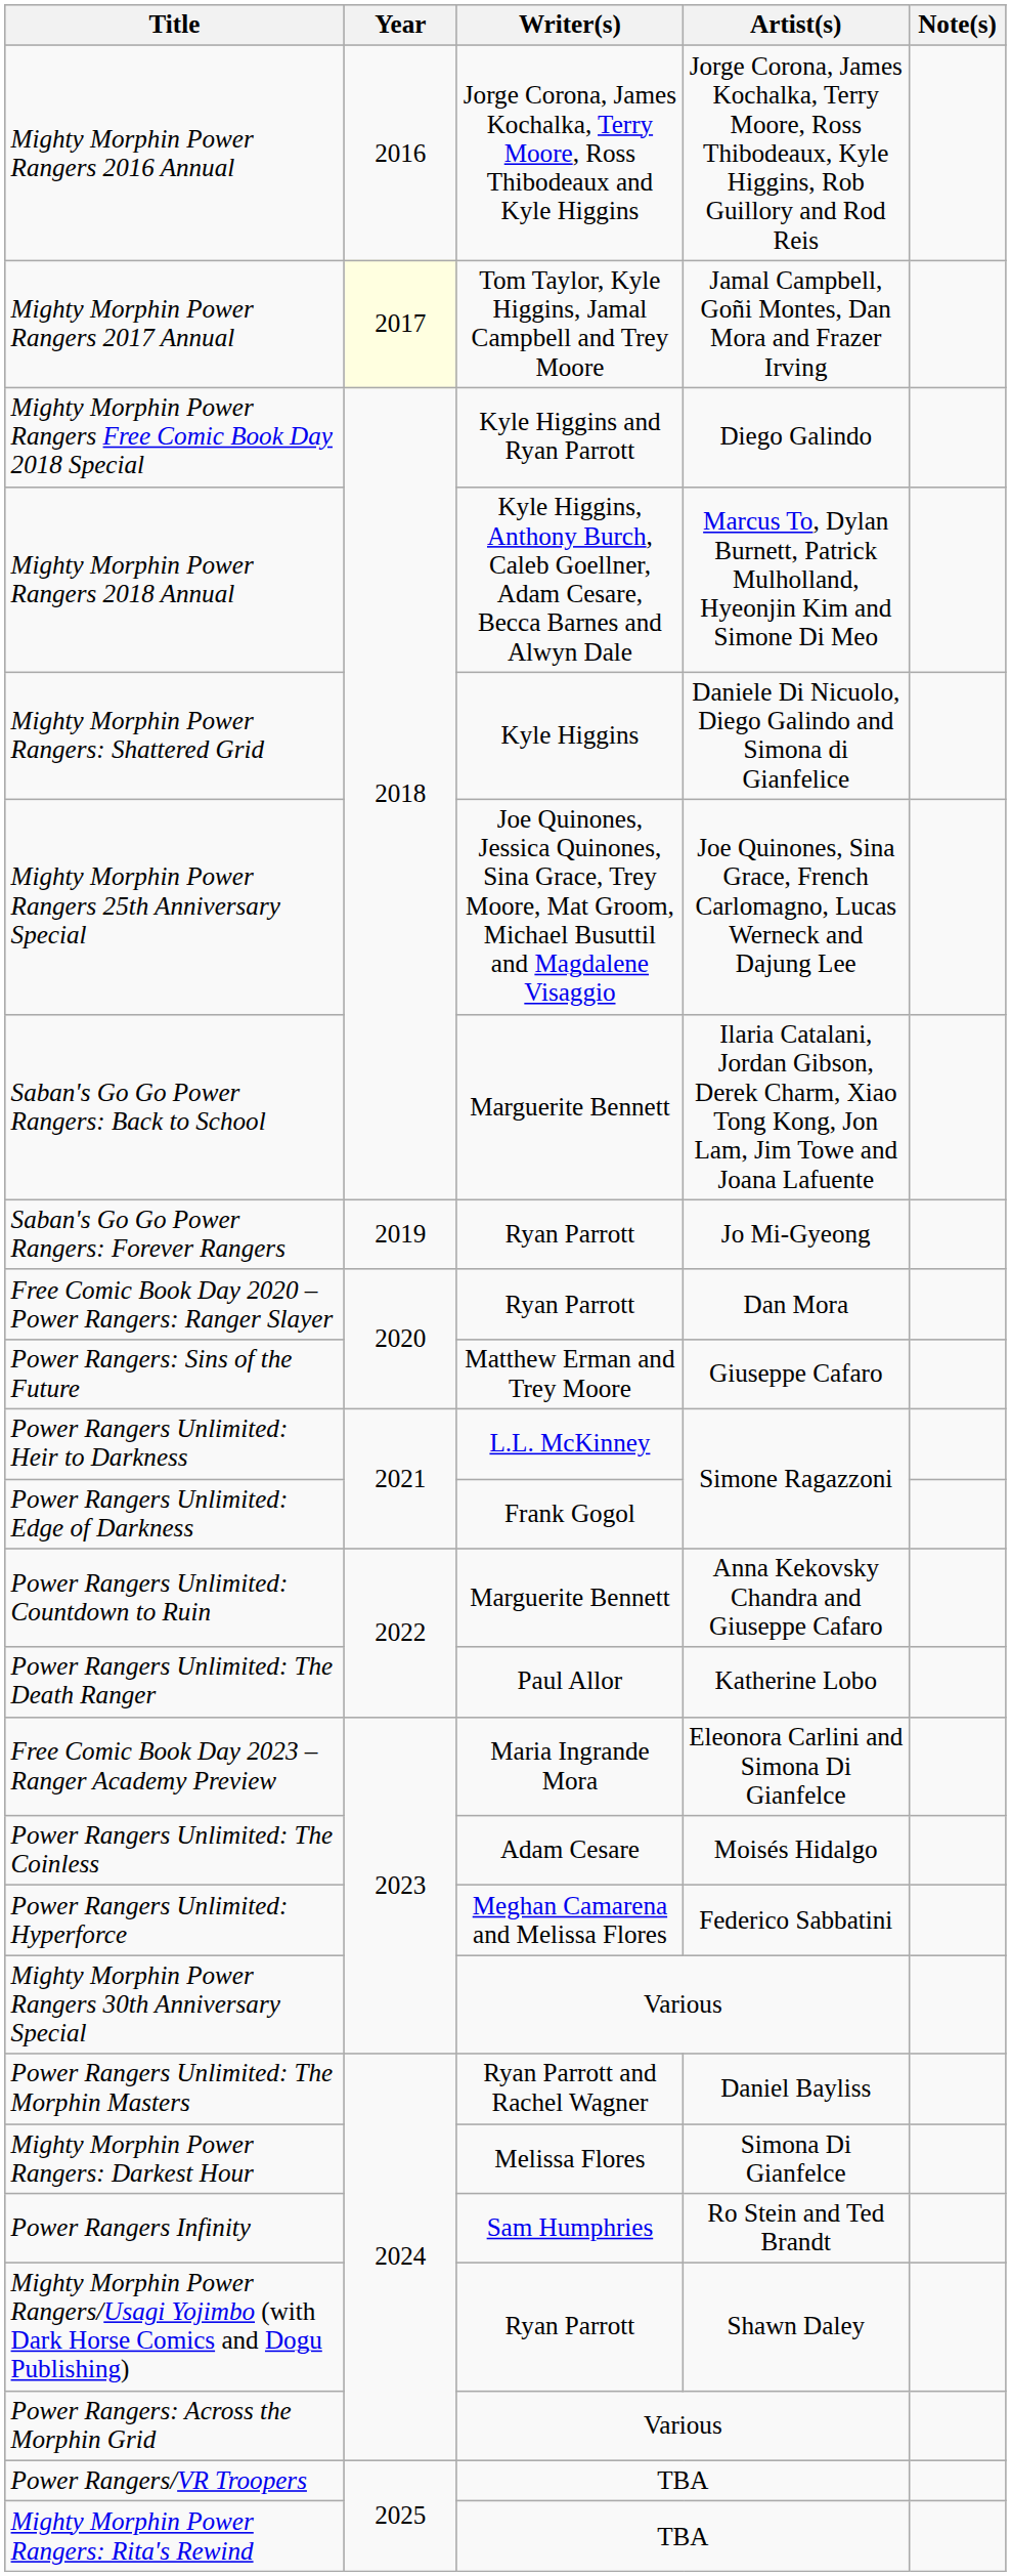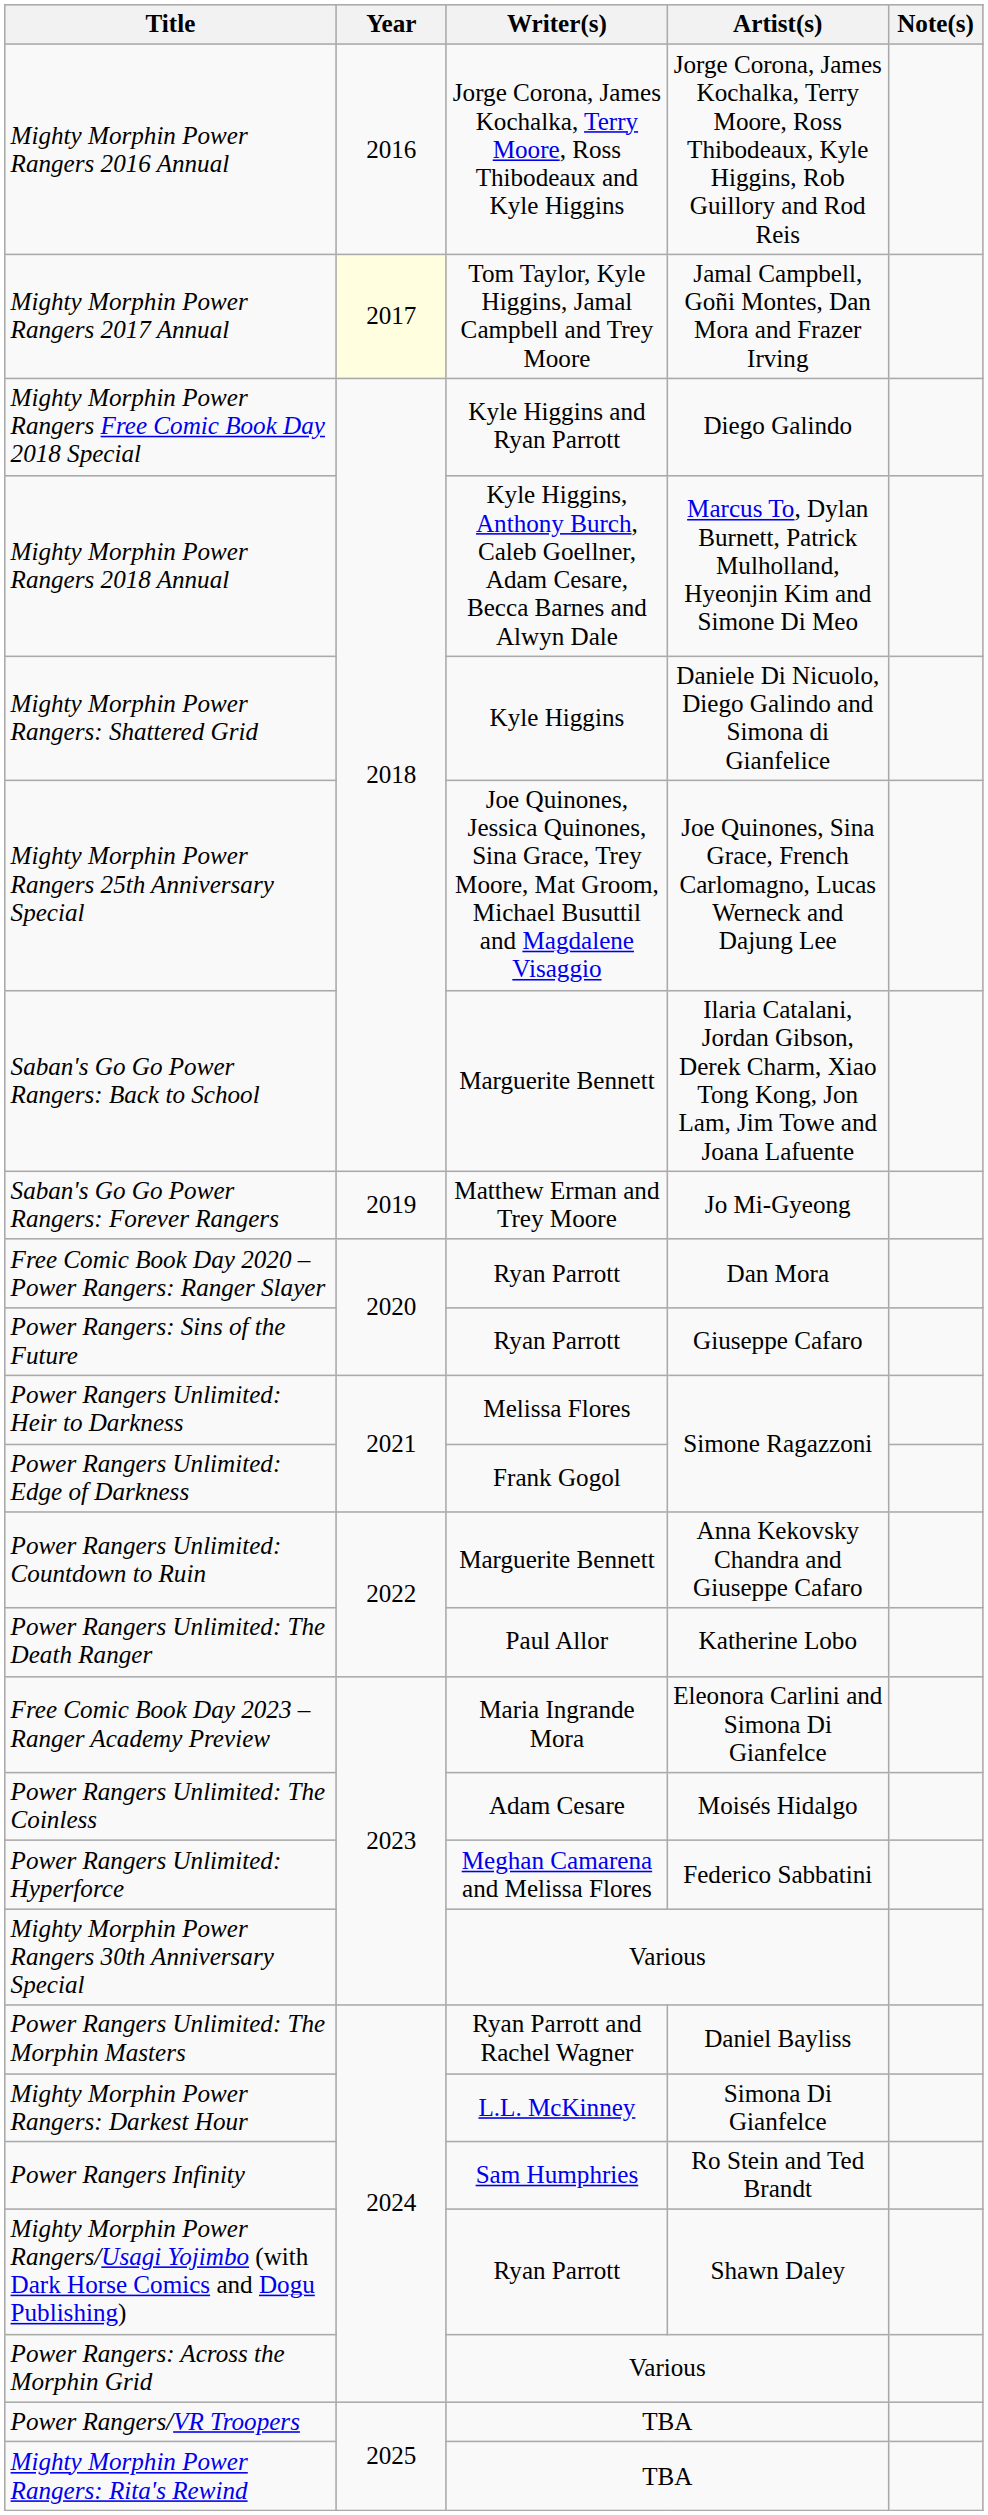 <table class="wikitable" style="text-align: center; width:100%">
 <tr>
 <th scope="col" width="30%">Title</th>
 <th scope="col" width="10%">Year</th>
 <th scope="col" width="20%">Writer(s)</th>
 <th scope="col" width="20%">Artist(s)</th>
 <th scope="col" width="05%">Note(s)</th>
 </tr>
 <tr>
 <td style="text-align: left"><em>Mighty Morphin Power Rangers 2016 Annual</em></td>
 <td>2016</td>
 <td>Jorge Corona, James Kochalka, <a href='#'>Terry Moore</a>, Ross Thibodeaux and Kyle Higgins</td>
 <td>Jorge Corona, James Kochalka, Terry Moore, Ross Thibodeaux, Kyle Higgins, Rob Guillory and Rod Reis</td>
 <td></td>
 </tr>
 <tr>
 <td style="text-align: left"><em>Mighty Morphin Power Rangers 2017 Annual</em></td>
 <td style="background: lightyellow;">2017</td>
 <td>Tom Taylor, Kyle Higgins, Jamal Campbell and Trey Moore</td>
 <td>Jamal Campbell, Goñi Montes, Dan Mora and Frazer Irving</td>
 <td></td>
 </tr>
 <tr>
 <td style="text-align: left"><em>Mighty Morphin Power Rangers <a href='#'>Free Comic Book Day</a> 2018 Special</em></td>
 <td rowspan="5">2018</td>
 <td>Kyle Higgins and Ryan Parrott</td>
 <td>Diego Galindo</td>
 <td></td>
 </tr>
 <tr>
 <td style="text-align: left"><em>Mighty Morphin Power Rangers 2018 Annual</em></td>
 <td>Kyle Higgins, <a href='#'>Anthony Burch</a>, Caleb Goellner, Adam Cesare, Becca Barnes and Alwyn Dale</td>
 <td><a href='#'>Marcus To</a>, Dylan Burnett, Patrick Mulholland, Hyeonjin Kim and Simone Di Meo</td>
 <td></td>
 </tr>
 <tr>
 <td style="text-align: left"><em>Mighty Morphin Power Rangers: Shattered Grid</em></td>
 <td>Kyle Higgins</td>
 <td>Daniele Di Nicuolo, Diego Galindo and Simona di Gianfelice</td>
 <td></td>
 </tr>
 <tr>
 <td style="text-align: left"><em>Mighty Morphin Power Rangers 25th Anniversary Special</em></td>
 <td>Joe Quinones, Jessica Quinones, Sina Grace, Trey Moore, Mat Groom, Michael Busuttil and <a href='#'>Magdalene Visaggio</a></td>
 <td>Joe Quinones, Sina Grace, French Carlomagno, Lucas Werneck and Dajung Lee</td>
 <td></td>
 </tr>
 <tr>
 <td style="text-align: left"><em>Saban's Go Go Power Rangers: Back to School</em></td>
 <td>Marguerite Bennett</td>
 <td>Ilaria Catalani, Jordan Gibson, Derek Charm, Xiao Tong Kong, Jon Lam, Jim Towe and Joana Lafuente</td>
 <td></td>
 </tr>
 <tr>
 <td style="text-align: left"><em>Saban's Go Go Power Rangers: Forever Rangers</em></td>
 <td>2019</td>
-<td>Ryan Parrott</td>
+<td>Matthew Erman and Trey Moore</td>
 <td>Jo Mi-Gyeong</td>
 <td></td>
 </tr>
 <tr>
 <td style="text-align: left"><em>Free Comic Book Day 2020 – Power Rangers: Ranger Slayer</em></td>
 <td rowspan="2">2020</td>
 <td>Ryan Parrott</td>
 <td>Dan Mora</td>
 <td></td>
 </tr>
 <tr>
 <td style="text-align: left"><em>Power Rangers: Sins of the Future</em></td>
-<td>Matthew Erman and Trey Moore</td>
+<td>Ryan Parrott</td>
 <td>Giuseppe Cafaro</td>
 <td></td>
 </tr>
 <tr>
 <td style="text-align: left"><em>Power Rangers Unlimited: Heir to Darkness</em></td>
 <td rowspan="2">2021</td>
-<td><a href='#'>L.L. McKinney</a></td>
+<td>Melissa Flores</td>
 <td rowspan="2">Simone Ragazzoni</td>
 <td></td>
 </tr>
 <tr>
 <td style="text-align: left"><em>Power Rangers Unlimited: Edge of Darkness</em></td>
 <td>Frank Gogol</td>
 <td></td>
 </tr>
 <tr>
 <td style="text-align: left"><em>Power Rangers Unlimited: Countdown to Ruin</em></td>
 <td rowspan="2">2022</td>
 <td>Marguerite Bennett</td>
 <td>Anna Kekovsky Chandra and Giuseppe Cafaro</td>
 <td></td>
 </tr>
 <tr>
 <td style="text-align: left"><em>Power Rangers Unlimited: The Death Ranger</em></td>
 <td>Paul Allor</td>
 <td>Katherine Lobo</td>
 <td></td>
 </tr>
 <tr>
 <td style="text-align: left"><em>Free Comic Book Day 2023 – Ranger Academy Preview</em></td>
 <td rowspan="4">2023</td>
 <td>Maria Ingrande Mora</td>
 <td>Eleonora Carlini and Simona Di Gianfelce</td>
 <td></td>
 </tr>
 <tr>
 <td style="text-align: left"><em>Power Rangers Unlimited: The Coinless</em></td>
 <td>Adam Cesare</td>
 <td>Moisés Hidalgo</td>
 <td></td>
 </tr>
 <tr>
 <td style="text-align: left"><em>Power Rangers Unlimited: Hyperforce</em></td>
 <td><a href='#'>Meghan Camarena</a> and Melissa Flores</td>
 <td>Federico Sabbatini</td>
 <td></td>
 </tr>
 <tr>
 <td style="text-align: left"><em>Mighty Morphin Power Rangers 30th Anniversary Special</em></td>
 <td colspan="2">Various</td>
 <td></td>
 </tr>
 <tr>
 <td style="text-align: left"><em>Power Rangers Unlimited: The Morphin Masters</em></td>
 <td rowspan="5">2024</td>
 <td>Ryan Parrott and Rachel Wagner</td>
 <td>Daniel Bayliss</td>
 <td></td>
 </tr>
 <tr>
 <td style="text-align: left"><em>Mighty Morphin Power Rangers: Darkest Hour</em></td>
-<td>Melissa Flores</td>
+<td><a href='#'>L.L. McKinney</a></td>
 <td>Simona Di Gianfelce</td>
 <td></td>
 </tr>
 <tr>
 <td style="text-align: left"><em>Power Rangers Infinity</em></td>
 <td><a href='#'>Sam Humphries</a></td>
 <td>Ro Stein and Ted Brandt</td>
 <td></td>
 </tr>
 <tr>
 <td style="text-align: left"><em>Mighty Morphin Power Rangers/<a href='#'>Usagi Yojimbo</a></em> (with <a href='#'>Dark Horse Comics</a> and <a href='#'>Dogu Publishing</a>)</td>
 <td>Ryan Parrott</td>
 <td>Shawn Daley</td>
 <td></td>
 </tr>
 <tr>
 <td style="text-align: left"><em>Power Rangers: Across the Morphin Grid</em></td>
 <td colspan="2">Various</td>
 <td></td>
 </tr>
 <tr>
 <td style="text-align: left"><em>Power Rangers/<a href='#'>VR Troopers</a></em></td>
 <td rowspan="2">2025</td>
 <td colspan="2">TBA</td>
 <td></td>
 </tr>
 <tr>
 <td style="text-align: left;"><a href='#'><em>Mighty Morphin Power Rangers: Rita's Rewind</em></a></td>
 <td colspan="2">TBA</td>
 <td></td>
 </tr>
 </table>
